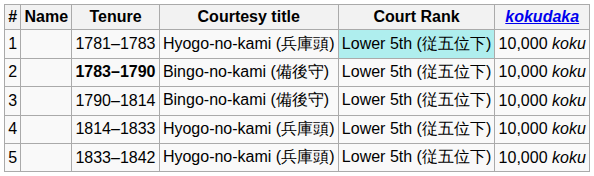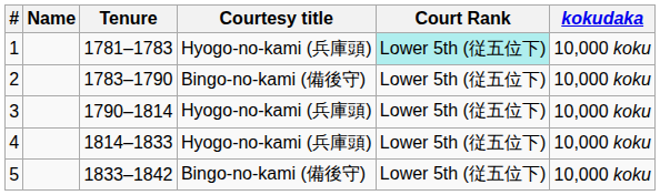 <table class=wikitable>
 <tr>
 <th>#</th>
 <th>Name</th>
 <th>Tenure</th>
 <th>Courtesy title</th>
 <th>Court Rank</th>
 <th><em><a href='#'>kokudaka</a></em></th>
 </tr>
 <tr>
 <td>1</td>
 <td></td>
 <td>1781–1783</td>
 <td>Hyogo-no-kami (兵庫頭)</td>
 <td style="background: paleturquoise;">Lower 5th (従五位下)</td>
 <td>10,000 <em>koku</em></td>
 </tr>
 <tr>
 <td>2</td>
 <td></td>
-<td><strong>1783–1790</strong></td>
+<td>1783–1790</td>
 <td>Bingo-no-kami (備後守)</td>
 <td>Lower 5th (従五位下)</td>
 <td>10,000 <em>koku</em></td>
 </tr>
 <tr>
 <td>3</td>
 <td></td>
 <td>1790–1814</td>
-<td>Bingo-no-kami (備後守)</td>
+<td>Hyogo-no-kami (兵庫頭)</td>
 <td>Lower 5th (従五位下)</td>
 <td>10,000 <em>koku</em></td>
 </tr>
 <tr>
 <td>4</td>
 <td></td>
 <td>1814–1833</td>
 <td>Hyogo-no-kami (兵庫頭)</td>
 <td>Lower 5th (従五位下)</td>
 <td>10,000 <em>koku</em></td>
 </tr>
 <tr>
 <td>5</td>
 <td></td>
 <td>1833–1842</td>
-<td>Hyogo-no-kami (兵庫頭)</td>
+<td>Bingo-no-kami (備後守)</td>
 <td>Lower 5th (従五位下)</td>
 <td>10,000 <em>koku</em></td>
 </tr>
 <tr>
 </tr>
 </table>
